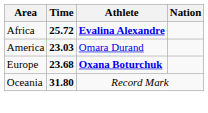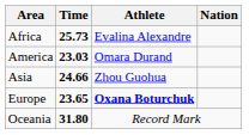 <table class="wikitable">
 <tr>
 <th>Area</th>
 <th>Time</th>
 <th>Athlete</th>
 <th>Nation</th>
 </tr>
 <tr>
 <td>Africa</td>
-<td><strong>25.72</strong></td>
-<td><strong><a href='#'>Evalina Alexandre</a></strong></td>
+<td><strong>25.73</strong></td>
+<td><a href='#'>Evalina Alexandre</a></td>
 <td></td>
 </tr>
 <tr>
 <td>America</td>
 <td><strong>23.03</strong> </td>
 <td><a href='#'>Omara Durand</a></td>
 <td></td>
 </tr>
 <tr>
+<td>Asia</td>
+<td><strong>24.66</strong></td>
+<td><a href='#'>Zhou Guohua</a></td>
+<td></td>
+</tr>
+<tr>
 <td>Europe</td>
-<td><strong>23.68</strong></td>
+<td><strong>23.65</strong></td>
 <td><strong><a href='#'>Oxana Boturchuk</a></strong></td>
 <td></td>
 </tr>
 <tr>
 <td>Oceania</td>
 <td><strong>31.80</strong></td>
 <td colspan="2" align="center"><em>Record Mark</em></td>
 </tr>
 </table>
